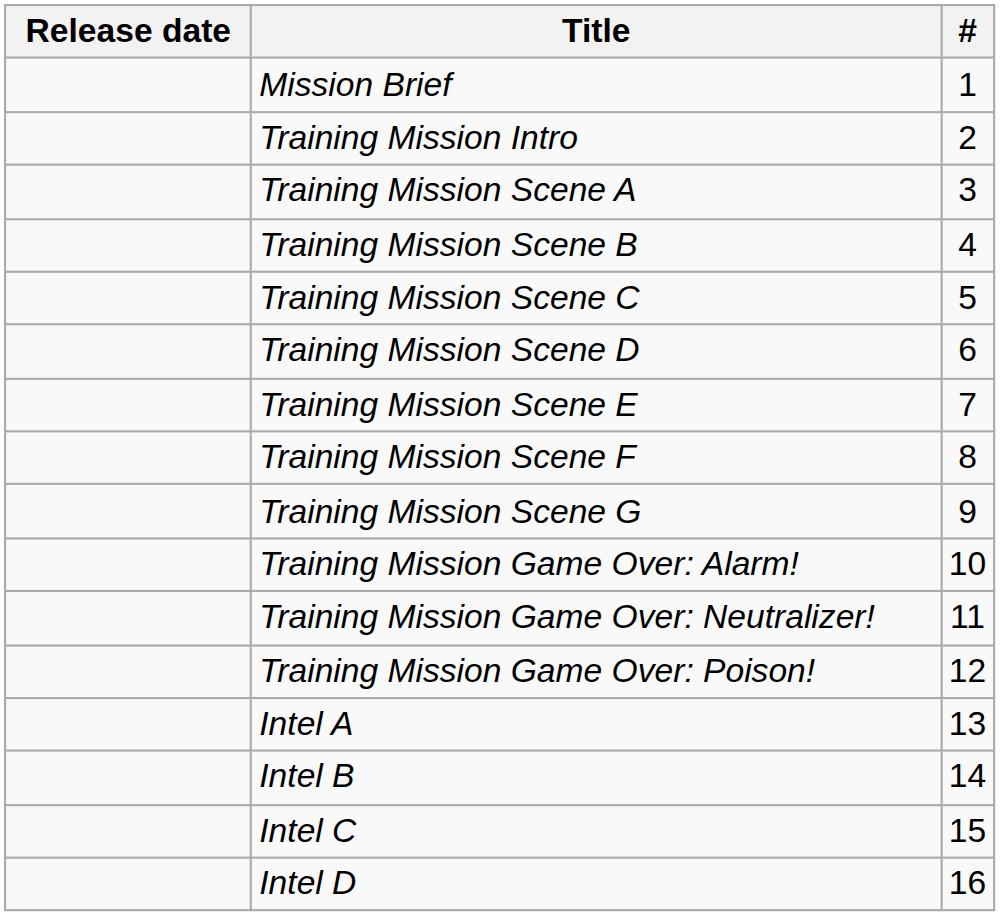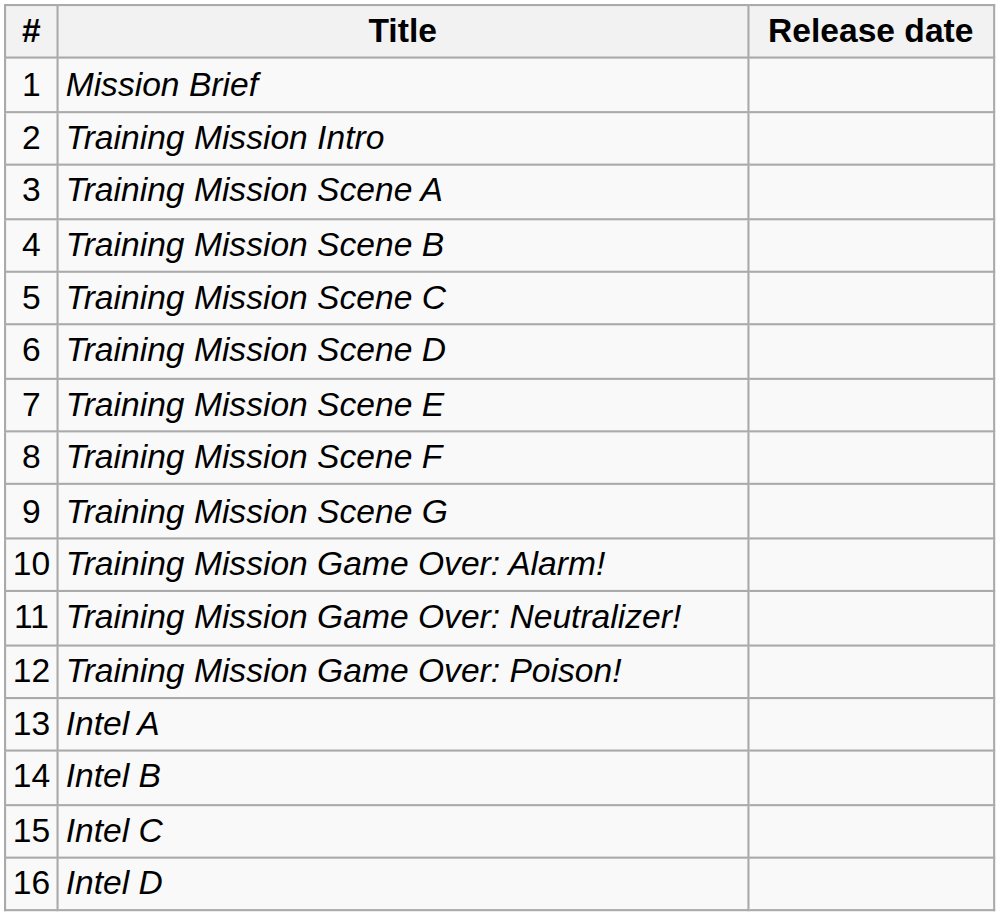 <table class="wikitable sortable">
 <tr>
+<th width=10>#</th>
+<th width=321>Title</th>
 <th width=110>Release date</th>
-<th width=321>Title</th>
-<th width=10>#</th>
 </tr>
 <tr>
+<td align="center">1</td>
+<td><em>Mission Brief</em></td>
 <td align="right"></td>
-<td><em>Mission Brief</em></td>
-<td align="center">1</td>
 </tr>
 <tr>
+<td align="center">2</td>
+<td><em>Training Mission Intro</em></td>
 <td align="right"></td>
-<td><em>Training Mission Intro</em></td>
-<td align="center">2</td>
 </tr>
 <tr>
+<td align="center">3</td>
+<td><em>Training Mission Scene A</em></td>
 <td align="right"></td>
-<td><em>Training Mission Scene A</em></td>
-<td align="center">3</td>
 </tr>
 <tr>
+<td align="center">4</td>
+<td><em>Training Mission Scene B</em></td>
 <td align="right"></td>
-<td><em>Training Mission Scene B</em></td>
-<td align="center">4</td>
 </tr>
 <tr>
+<td align="center">5</td>
+<td><em>Training Mission Scene C</em></td>
 <td align="right"></td>
-<td><em>Training Mission Scene C</em></td>
-<td align="center">5</td>
 </tr>
 <tr>
+<td align="center">6</td>
+<td><em>Training Mission Scene D</em></td>
 <td align="right"></td>
-<td><em>Training Mission Scene D</em></td>
-<td align="center">6</td>
 </tr>
 <tr>
+<td align="center">7</td>
+<td><em>Training Mission Scene E</em></td>
 <td align="right"></td>
-<td><em>Training Mission Scene E</em></td>
-<td align="center">7</td>
 </tr>
 <tr>
+<td align="center">8</td>
+<td><em>Training Mission Scene F</em></td>
 <td align="right"></td>
-<td><em>Training Mission Scene F</em></td>
-<td align="center">8</td>
 </tr>
 <tr>
+<td align="center">9</td>
+<td><em>Training Mission Scene G</em></td>
 <td align="right"></td>
-<td><em>Training Mission Scene G</em></td>
-<td align="center">9</td>
 </tr>
 <tr>
+<td align="center">10</td>
+<td><em>Training Mission Game Over: Alarm!</em></td>
 <td align="right"></td>
-<td><em>Training Mission Game Over: Alarm!</em></td>
-<td align="center">10</td>
 </tr>
 <tr>
+<td align="center">11</td>
+<td><em>Training Mission Game Over: Neutralizer!</em></td>
 <td align="right"></td>
-<td><em>Training Mission Game Over: Neutralizer!</em></td>
-<td align="center">11</td>
 </tr>
 <tr>
+<td align="center">12</td>
+<td><em>Training Mission Game Over: Poison!</em></td>
 <td align="right"></td>
-<td><em>Training Mission Game Over: Poison!</em></td>
-<td align="center">12</td>
 </tr>
 <tr>
+<td align="center">13</td>
+<td><em>Intel A</em></td>
 <td align="right"></td>
-<td><em>Intel A</em></td>
-<td align="center">13</td>
 </tr>
 <tr>
+<td align="center">14</td>
+<td><em>Intel B</em></td>
 <td align="right"></td>
-<td><em>Intel B</em></td>
-<td align="center">14</td>
 </tr>
 <tr>
+<td align="center">15</td>
+<td><em>Intel C</em></td>
 <td align="right"></td>
-<td><em>Intel C</em></td>
-<td align="center">15</td>
 </tr>
 <tr>
+<td align="center">16</td>
+<td><em>Intel D</em></td>
 <td align="right"></td>
-<td><em>Intel D</em></td>
-<td align="center">16</td>
 </tr>
 </table>
